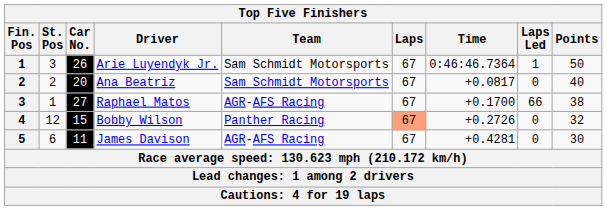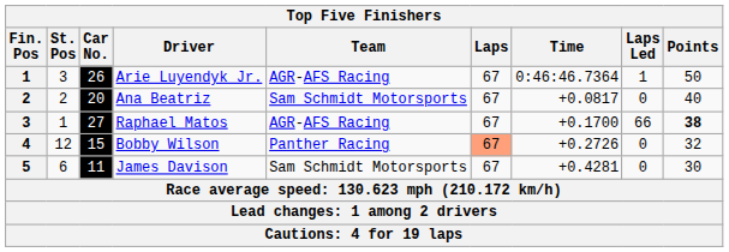 <table class="wikitable" style="font-size:85%;">
 <tr>
 <th colspan=9>Top Five Finishers</th>
 </tr>
 <tr>
 <th>Fin.<br>Pos</th>
 <th>St.<br>Pos</th>
 <th>Car<br>No.</th>
 <th>Driver</th>
 <th>Team</th>
 <th>Laps</th>
 <th>Time</th>
 <th>Laps<br>Led</th>
 <th>Points</th>
 </tr>
 <tr>
 <th>1</th>
 <td align=center>3</td>
 <td style="background:#000000; color:white;" align=center>26</td>
 <td> <a href='#'>Arie Luyendyk Jr.</a></td>
-<td>Sam Schmidt Motorsports</td>
+<td><a href='#'>AGR</a>-<a href='#'>AFS Racing</a></td>
 <td align=center>67</td>
 <td align=right>0:46:46.7364</td>
 <td align=center>1</td>
 <td align=center>50</td>
 </tr>
 <tr>
 <th>2</th>
 <td align=center>2</td>
 <td style="background:#000000; color:white;" align=center>20</td>
 <td> <a href='#'>Ana Beatriz</a></td>
 <td><a href='#'>Sam Schmidt Motorsports</a></td>
 <td align=center>67</td>
 <td align=right>+0.0817</td>
 <td align=center>0</td>
 <td align=center>40</td>
 </tr>
 <tr>
 <th>3</th>
 <td align=center>1</td>
 <td style="background:#000000; color:white;" align=center>27</td>
 <td> <a href='#'>Raphael Matos</a></td>
 <td><a href='#'>AGR</a>-<a href='#'>AFS Racing</a></td>
 <td align=center>67</td>
 <td align=right>+0.1700</td>
 <td align=center>66</td>
-<td align=center>38</td>
+<td align=center><strong>38</strong></td>
 </tr>
 <tr>
 <th>4</th>
 <td align=center>12</td>
 <td style="background:#000000; color:white;" align=center>15</td>
 <td> <a href='#'>Bobby Wilson</a></td>
 <td><a href='#'>Panther Racing</a></td>
 <td align=center style="background: lightsalmon;">67</td>
 <td align=right>+0.2726</td>
 <td align=center>0</td>
 <td align=center>32</td>
 </tr>
 <tr>
 <th>5</th>
 <td align=center>6</td>
 <td style="background:#000000; color:white;" align=center>11</td>
 <td> <a href='#'>James Davison</a></td>
-<td><a href='#'>AGR</a>-<a href='#'>AFS Racing</a></td>
+<td>Sam Schmidt Motorsports</td>
 <td align=center>67</td>
 <td align=right>+0.4281</td>
 <td align=center>0</td>
 <td align=center>30</td>
 </tr>
 <tr>
 <th colspan=9>Race average speed: 130.623 mph (210.172 km/h)</th>
 </tr>
 <tr>
 <th colspan=9>Lead changes: 1 among 2 drivers</th>
 </tr>
 <tr>
 <th colspan=9>Cautions: 4 for 19 laps</th>
 </tr>
 </table>
